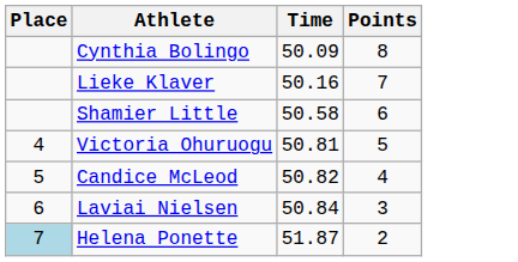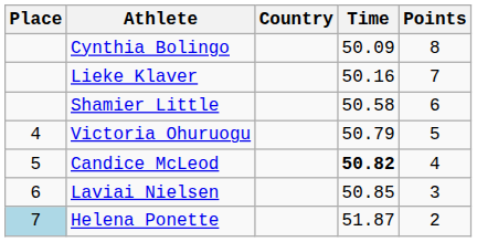 <table class="wikitable">
 <tr>
 <th>Place</th>
 <th>Athlete</th>
+<th>Country</th>
 <th>Time</th>
 <th>Points</th>
 </tr>
 <tr>
 <td align=center></td>
 <td><a href='#'>Cynthia Bolingo</a></td>
+<td></td>
 <td>50.09</td>
 <td align=center>8</td>
 </tr>
 <tr>
 <td align=center></td>
 <td><a href='#'>Lieke Klaver</a></td>
+<td></td>
 <td>50.16</td>
 <td align=center>7</td>
 </tr>
 <tr>
 <td align=center></td>
 <td><a href='#'>Shamier Little</a></td>
+<td></td>
 <td>50.58</td>
 <td align=center>6</td>
 </tr>
 <tr>
 <td align=center>4</td>
 <td><a href='#'>Victoria Ohuruogu</a></td>
-<td>50.81</td>
+<td></td>
+<td>50.79</td>
 <td align=center>5</td>
 </tr>
 <tr>
 <td align=center>5</td>
 <td><a href='#'>Candice McLeod</a></td>
-<td>50.82</td>
+<td></td>
+<td><strong>50.82</strong></td>
 <td align=center>4</td>
 </tr>
 <tr>
 <td align=center>6</td>
 <td><a href='#'>Laviai Nielsen</a></td>
-<td>50.84</td>
+<td></td>
+<td>50.85</td>
 <td align=center>3</td>
 </tr>
 <tr>
 <td align=center style="background: lightblue;">7</td>
 <td><a href='#'>Helena Ponette</a></td>
+<td></td>
 <td>51.87</td>
 <td align=center>2</td>
 </tr>
 </table>
